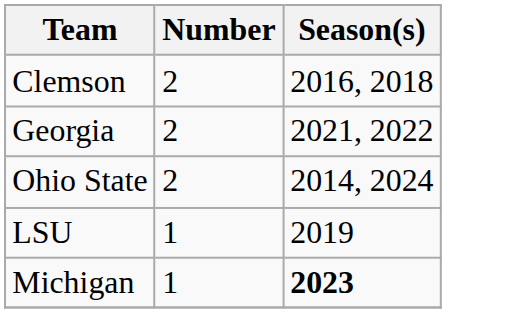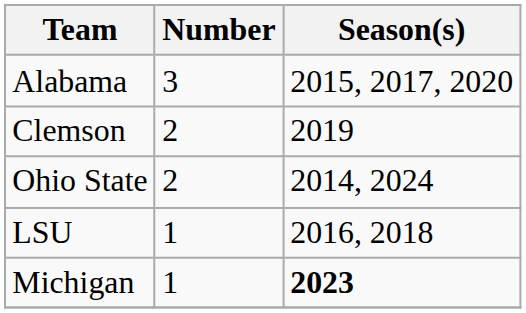 <table class="wikitable">
 <tr>
 <th>Team</th>
 <th>Number</th>
 <th>Season(s)</th>
 </tr>
 <tr>
+<td>Alabama</td>
+<td>3</td>
+<td>2015, 2017, 2020</td>
+</tr>
+<tr>
 <td>Clemson</td>
 <td>2</td>
-<td>2016, 2018</td>
-</tr>
-<tr>
-<td>Georgia</td>
-<td>2</td>
-<td>2021, 2022</td>
+<td>2019</td>
 </tr>
 <tr>
 <td>Ohio State</td>
 <td>2</td>
 <td>2014, 2024</td>
 </tr>
 <tr>
 <td>LSU</td>
 <td>1</td>
-<td>2019</td>
+<td>2016, 2018</td>
 </tr>
 <tr>
 <td>Michigan</td>
 <td>1</td>
 <td><strong>2023</strong></td>
 </tr>
 <tr>
 </tr>
 </table>
